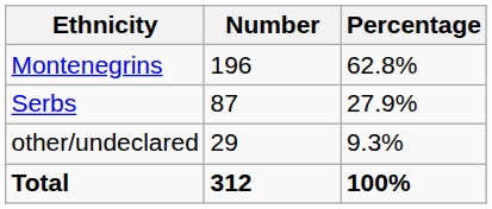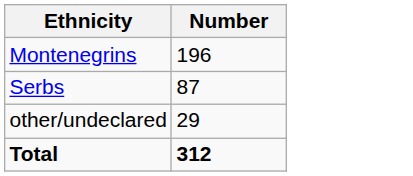 <table class="wikitable">
 <tr>
 <th width="100px">Ethnicity</th>
 <th width="80px">Number</th>
-<th width="80px">Percentage</th>
 </tr>
 <tr>
 <td><a href='#'>Montenegrins</a></td>
 <td>196</td>
-<td>62.8%</td>
 </tr>
 <tr>
 <td><a href='#'>Serbs</a></td>
 <td>87</td>
-<td>27.9%</td>
 </tr>
 <tr>
 <td>other/undeclared</td>
 <td>29</td>
-<td>9.3%</td>
 </tr>
 <tr>
 <td><strong>Total</strong></td>
 <td><strong>312</strong></td>
-<td><strong>100%</strong></td>
 </tr>
 </table>
